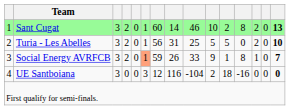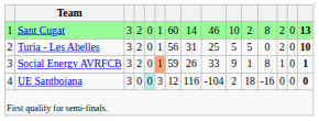 <table class="wikitable" style="text-align:center;">
 <tr>
 <th></th>
 <th>Team</th>
 <th></th>
 <th></th>
 <th></th>
 <th></th>
 <th></th>
 <th></th>
 <th></th>
 <th></th>
 <th></th>
 <th></th>
 <th></th>
 <th></th>
 <th></th>
 </tr>
 <tr bgcolor=palegreen>
 <td>1</td>
 <td align="left"><a href='#'>Sant Cugat</a></td>
 <td>3</td>
 <td>2</td>
 <td>0</td>
 <td>1</td>
 <td>60</td>
 <td>14</td>
 <td>46</td>
 <td>10</td>
 <td>2</td>
 <td>8</td>
 <td>2</td>
 <td>0</td>
 <td><strong>13</strong></td>
 </tr>
 <tr>
 <td>2</td>
 <td align="left"><a href='#'>Turia - Les Abelles</a></td>
 <td>3</td>
 <td>2</td>
 <td>0</td>
 <td>1</td>
 <td>56</td>
 <td>31</td>
 <td>25</td>
 <td>5</td>
 <td>5</td>
 <td>0</td>
 <td>2</td>
 <td>0</td>
 <td><strong>10</strong></td>
 </tr>
 <tr>
 <td>3</td>
 <td align="left"><a href='#'>Social Energy AVRFCB</a></td>
 <td>3</td>
 <td>2</td>
 <td>0</td>
 <td style="background: lightsalmon;">1</td>
 <td>59</td>
 <td>26</td>
 <td>33</td>
 <td>9</td>
 <td>1</td>
 <td>8</td>
 <td>1</td>
 <td>0</td>
-<td><strong>7</strong></td>
+<td><strong>1</strong></td>
 </tr>
 <tr>
 <td>4</td>
 <td align="left"><a href='#'>UE Santboiana</a></td>
 <td>3</td>
 <td>0</td>
-<td>0</td>
+<td style="background: paleturquoise;">0</td>
 <td>3</td>
 <td>12</td>
 <td>116</td>
 <td>-104</td>
 <td>2</td>
 <td>18</td>
 <td>-16</td>
 <td>0</td>
 <td>0</td>
 <td><strong>0</strong></td>
 </tr>
 <tr | style="text-align:left;" |>
 <td colspan="15" style="border:0px; font-size:smaller"><br><span>First</span> qualify for semi-finals.</td>
 </tr>
 </table>
